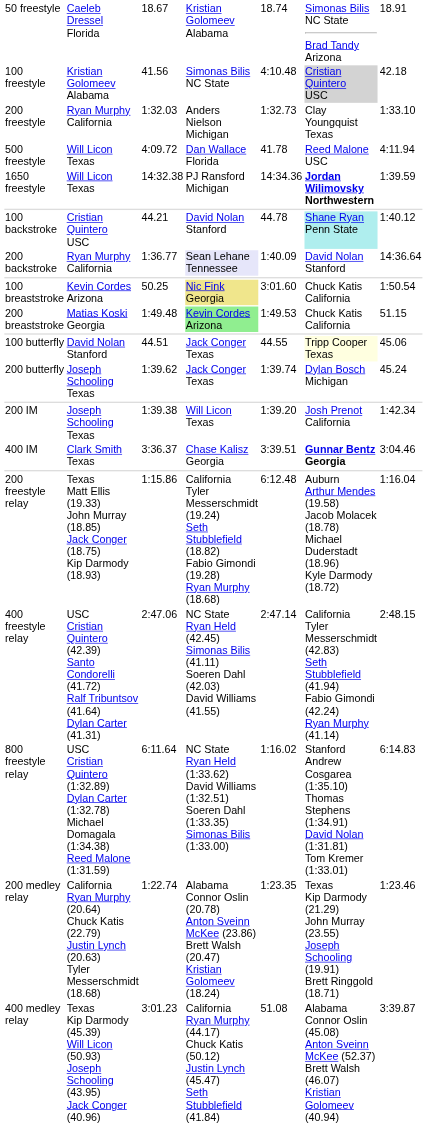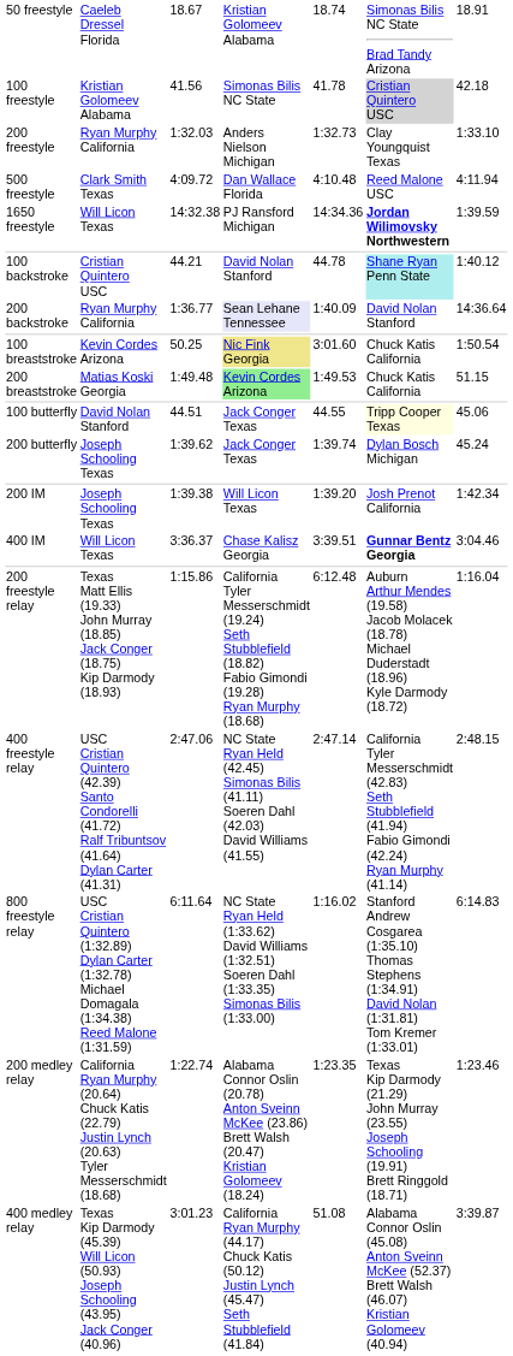 <table>
 <tr valign="top">
 <td>50 freestyle</td>
 <td><a href='#'>Caeleb Dressel</a> <br> Florida</td>
 <td>18.67</td>
 <td><a href='#'>Kristian Golomeev</a><br> Alabama</td>
 <td>18.74</td>
 <td><a href='#'>Simonas Bilis</a> <br> NC State<hr> <a href='#'>Brad Tandy</a><br> Arizona</td>
 <td>18.91</td>
 </tr>
 <tr valign="top">
 <td>100 freestyle</td>
 <td><a href='#'>Kristian Golomeev</a> <br> Alabama</td>
 <td>41.56</td>
 <td><a href='#'>Simonas Bilis</a> <br> NC State</td>
-<td>4:10.48</td>
+<td>41.78</td>
 <td style="background: lightgrey;"><a href='#'>Cristian Quintero</a><br> USC</td>
 <td>42.18</td>
 </tr>
 <tr valign="top">
 <td>200 freestyle</td>
 <td><a href='#'>Ryan Murphy</a><br> California</td>
 <td>1:32.03</td>
 <td>Anders Nielson<br> Michigan</td>
 <td>1:32.73</td>
 <td>Clay Youngquist<br> Texas</td>
 <td>1:33.10</td>
 </tr>
 <tr valign="top">
 <td>500 freestyle</td>
-<td><a href='#'>Will Licon</a> <br> Texas</td>
+<td><a href='#'>Clark Smith</a><br> Texas</td>
 <td>4:09.72</td>
 <td><a href='#'>Dan Wallace</a><br> Florida</td>
-<td>41.78</td>
+<td>4:10.48</td>
 <td><a href='#'>Reed Malone</a> <br> USC</td>
 <td>4:11.94</td>
 </tr>
 <tr valign="top">
 <td>1650 freestyle</td>
 <td><a href='#'>Will Licon</a><br> Texas</td>
 <td>14:32.38</td>
 <td>PJ Ransford <br> Michigan</td>
 <td>14:34.36</td>
 <td><strong><a href='#'>Jordan Wilimovsky</a><br> Northwestern</strong></td>
 <td>1:39.59</td>
 </tr>
 <tr bgcolor=#DDDDDD>
 <td colspan=10></td>
 </tr>
 <tr valign="top">
 <td>100 backstroke</td>
 <td><a href='#'>Cristian Quintero</a><br> USC</td>
 <td>44.21</td>
 <td><a href='#'>David Nolan</a><br> Stanford</td>
 <td>44.78</td>
 <td style="background: paleturquoise;"><a href='#'>Shane Ryan</a><br> Penn State</td>
 <td>1:40.12</td>
 </tr>
 <tr valign="top">
 <td>200 backstroke</td>
 <td><a href='#'>Ryan Murphy</a><br> California</td>
 <td>1:36.77</td>
 <td style="background: lavender;">Sean Lehane<br> Tennessee</td>
 <td>1:40.09</td>
 <td><a href='#'>David Nolan</a><br> Stanford</td>
 <td>14:36.64</td>
 </tr>
 <tr bgcolor=#DDDDDD>
 <td colspan=10></td>
 </tr>
 <tr valign="top">
 <td>100 breaststroke</td>
 <td><a href='#'>Kevin Cordes</a><br> Arizona</td>
 <td>50.25</td>
 <td style="background: khaki;"><a href='#'>Nic Fink</a><br> Georgia</td>
 <td>3:01.60</td>
 <td>Chuck Katis<br> California</td>
 <td>1:50.54</td>
 </tr>
 <tr valign="top">
 <td>200 breaststroke</td>
 <td><a href='#'>Matias Koski</a><br> Georgia</td>
 <td>1:49.48</td>
 <td style="background: lightgreen;"><a href='#'>Kevin Cordes</a><br> Arizona</td>
 <td>1:49.53</td>
 <td>Chuck Katis<br> California</td>
 <td>51.15</td>
 </tr>
 <tr bgcolor=#DDDDDD>
 <td colspan=10></td>
 </tr>
 <tr valign="top">
 <td>100 butterfly</td>
 <td><a href='#'>David Nolan</a><br> Stanford</td>
 <td>44.51</td>
 <td><a href='#'>Jack Conger</a><br> Texas</td>
 <td>44.55</td>
 <td style="background: lightyellow;">Tripp Cooper<br> Texas</td>
 <td>45.06</td>
 </tr>
 <tr valign="top">
 <td>200 butterfly</td>
 <td><a href='#'>Joseph Schooling</a><br> Texas</td>
 <td>1:39.62</td>
 <td><a href='#'>Jack Conger</a><br> Texas</td>
 <td>1:39.74</td>
 <td><a href='#'>Dylan Bosch</a><br> Michigan</td>
 <td>45.24</td>
 </tr>
 <tr bgcolor=#DDDDDD>
 <td colspan=10></td>
 </tr>
 <tr valign="top">
 <td>200 IM</td>
 <td><a href='#'>Joseph Schooling</a><br> Texas</td>
 <td>1:39.38</td>
 <td><a href='#'>Will Licon</a><br> Texas</td>
 <td>1:39.20</td>
 <td><a href='#'>Josh Prenot</a><br> California</td>
 <td>1:42.34</td>
 </tr>
 <tr valign="top">
 <td>400 IM</td>
-<td><a href='#'>Clark Smith</a><br> Texas</td>
+<td><a href='#'>Will Licon</a> <br> Texas</td>
 <td>3:36.37</td>
 <td><a href='#'>Chase Kalisz</a> <br> Georgia</td>
 <td>3:39.51</td>
 <td><strong><a href='#'>Gunnar Bentz</a><br> Georgia</strong></td>
 <td>3:04.46</td>
 </tr>
 <tr bgcolor=#DDDDDD>
 <td colspan=10></td>
 </tr>
 <tr valign="top">
 <td>200 freestyle relay</td>
 <td>Texas<br>Matt Ellis (19.33)<br>John Murray (18.85)<br><a href='#'>Jack Conger</a> (18.75)<br>Kip Darmody (18.93)</td>
 <td>1:15.86</td>
 <td>California<br>Tyler Messerschmidt (19.24)<br><a href='#'>Seth Stubblefield</a> (18.82)<br>Fabio Gimondi (19.28)<br><a href='#'>Ryan Murphy</a> (18.68)</td>
 <td>6:12.48</td>
 <td>Auburn<br><a href='#'>Arthur Mendes</a> (19.58)<br>Jacob Molacek (18.78)<br>Michael Duderstadt (18.96)<br>Kyle Darmody (18.72)</td>
 <td>1:16.04</td>
 </tr>
 <tr valign="top">
 <td>400 freestyle relay</td>
 <td>USC<br><a href='#'>Cristian Quintero</a> (42.39)<br><a href='#'>Santo Condorelli</a> (41.72)<br><a href='#'>Ralf Tribuntsov</a> (41.64)<br><a href='#'>Dylan Carter</a> (41.31)</td>
 <td>2:47.06</td>
 <td>NC State<br><a href='#'>Ryan Held</a> (42.45)<br><a href='#'>Simonas Bilis</a> (41.11)<br>Soeren Dahl (42.03)<br>David Williams (41.55)</td>
 <td>2:47.14</td>
 <td>California<br>Tyler Messerschmidt (42.83)<br><a href='#'>Seth Stubblefield</a> (41.94)<br>Fabio Gimondi (42.24)<br><a href='#'>Ryan Murphy</a> (41.14)</td>
 <td>2:48.15</td>
 </tr>
 <tr valign="top">
 <td>800 freestyle relay</td>
 <td>USC<br><a href='#'>Cristian Quintero</a> (1:32.89)<br><a href='#'>Dylan Carter</a> (1:32.78)<br>Michael Domagala (1:34.38)<br><a href='#'>Reed Malone</a> (1:31.59)</td>
 <td>6:11.64</td>
 <td>NC State<br><a href='#'>Ryan Held</a> (1:33.62)<br>David Williams (1:32.51)<br>Soeren Dahl (1:33.35)<br><a href='#'>Simonas Bilis</a> (1:33.00)</td>
 <td>1:16.02</td>
 <td>Stanford<br>Andrew Cosgarea (1:35.10)<br>Thomas Stephens (1:34.91)<br><a href='#'>David Nolan</a> (1:31.81)<br>Tom Kremer (1:33.01)</td>
 <td>6:14.83</td>
 </tr>
 <tr valign="top">
 <td>200 medley relay</td>
 <td>California<br><a href='#'>Ryan Murphy</a> (20.64)<br>Chuck Katis (22.79)<br><a href='#'>Justin Lynch</a> (20.63)<br>Tyler Messerschmidt (18.68)</td>
 <td>1:22.74</td>
 <td>Alabama<br>Connor Oslin (20.78)<br><a href='#'>Anton Sveinn McKee</a> (23.86)<br>Brett Walsh (20.47)<br><a href='#'>Kristian Golomeev</a> (18.24)</td>
 <td>1:23.35</td>
 <td>Texas<br>Kip Darmody (21.29)<br>John Murray (23.55)<br><a href='#'>Joseph Schooling</a> (19.91)<br>Brett Ringgold (18.71)</td>
 <td>1:23.46</td>
 </tr>
 <tr valign="top">
 <td>400 medley relay</td>
 <td>Texas<br>Kip Darmody (45.39)<br><a href='#'>Will Licon</a> (50.93)<br><a href='#'>Joseph Schooling</a> (43.95)<br><a href='#'>Jack Conger</a> (40.96)</td>
 <td>3:01.23</td>
 <td>California<br><a href='#'>Ryan Murphy</a> (44.17)<br>Chuck Katis (50.12)<br><a href='#'>Justin Lynch</a> (45.47)<br><a href='#'>Seth Stubblefield</a> (41.84)</td>
 <td>51.08</td>
 <td>Alabama<br>Connor Oslin (45.08)<br><a href='#'>Anton Sveinn McKee</a> (52.37)<br>Brett Walsh (46.07)<br> <a href='#'>Kristian Golomeev</a> (40.94)</td>
 <td>3:39.87</td>
 </tr>
 </table>
